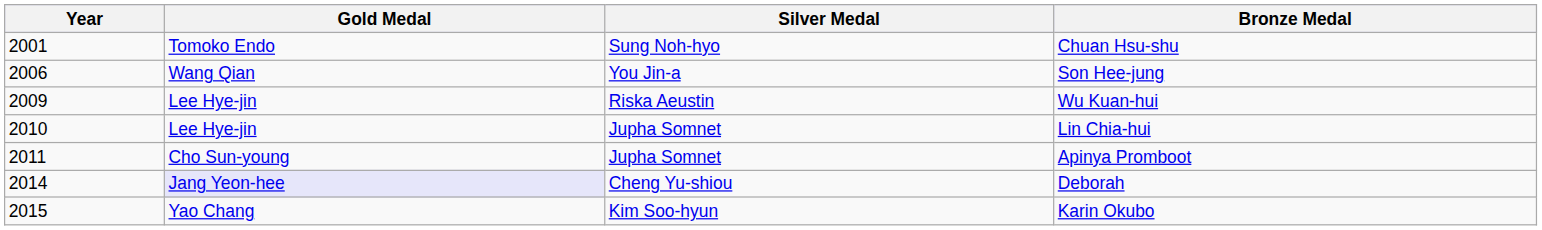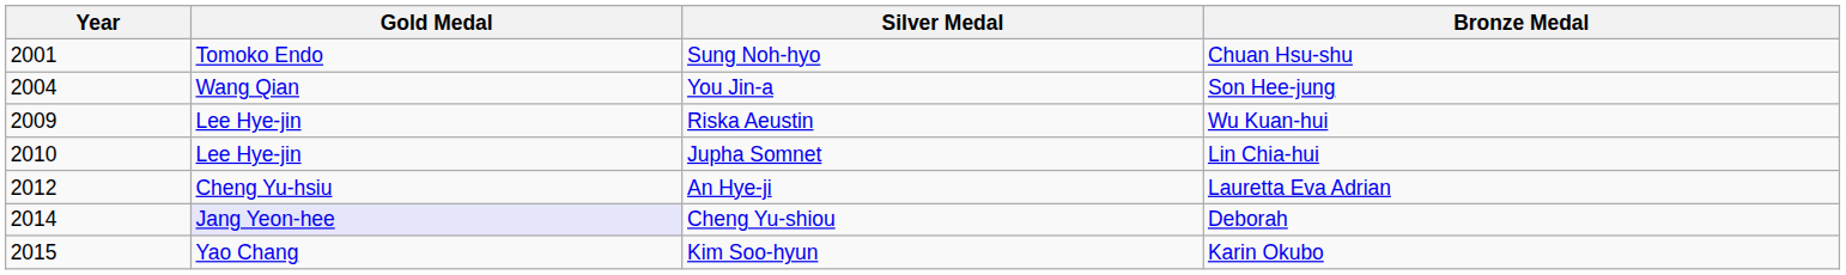 <table class=wikitable style="font-size:90%" width="80%">
 <tr style="background:#ccccff;">
 <th>Year</th>
 <th> <strong>Gold Medal</strong></th>
 <th> <strong>Silver Medal</strong></th>
 <th> <strong>Bronze Medal</strong></th>
 </tr>
 <tr>
 <td>2001</td>
 <td> <a href='#'>Tomoko Endo</a></td>
 <td> <a href='#'>Sung Noh-hyo</a></td>
 <td> <a href='#'>Chuan Hsu-shu</a></td>
 </tr>
 <tr>
-<td>2006</td>
+<td>2004</td>
 <td> <a href='#'>Wang Qian</a></td>
 <td> <a href='#'>You Jin-a</a></td>
 <td> <a href='#'>Son Hee-jung</a></td>
 </tr>
 <tr>
 <td>2009</td>
 <td> <a href='#'>Lee Hye-jin</a></td>
 <td> <a href='#'>Riska Aeustin</a></td>
 <td> <a href='#'>Wu Kuan-hui</a></td>
 </tr>
 <tr>
 <td>2010</td>
 <td> <a href='#'>Lee Hye-jin</a></td>
 <td> <a href='#'>Jupha Somnet</a></td>
 <td> <a href='#'>Lin Chia-hui</a></td>
 </tr>
 <tr>
-<td>2011</td>
-<td> <a href='#'>Cho Sun-young</a></td>
-<td> <a href='#'>Jupha Somnet</a></td>
-<td> <a href='#'>Apinya Promboot</a></td>
+<td>2012</td>
+<td> <a href='#'>Cheng Yu-hsiu</a></td>
+<td> <a href='#'>An Hye-ji</a></td>
+<td> <a href='#'>Lauretta Eva Adrian</a></td>
 </tr>
 <tr>
 <td>2014</td>
 <td style="background: lavender;"> <a href='#'>Jang Yeon-hee</a></td>
 <td> <a href='#'>Cheng Yu-shiou</a></td>
 <td> <a href='#'>Deborah</a></td>
 </tr>
 <tr>
 <td>2015</td>
 <td> <a href='#'>Yao Chang</a></td>
 <td> <a href='#'>Kim Soo-hyun</a></td>
 <td> <a href='#'>Karin Okubo</a></td>
 </tr>
 </table>
